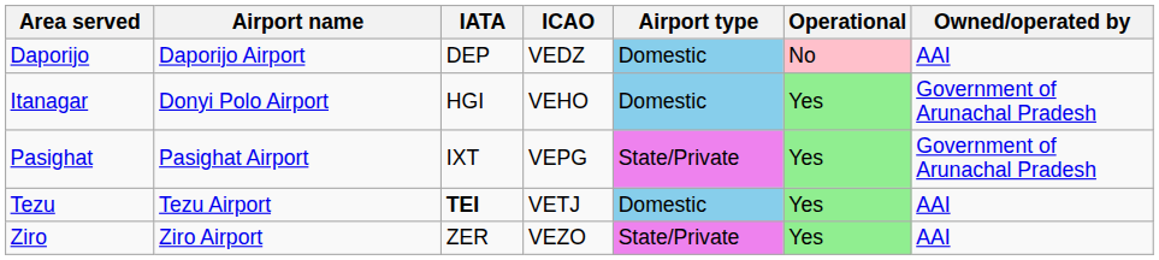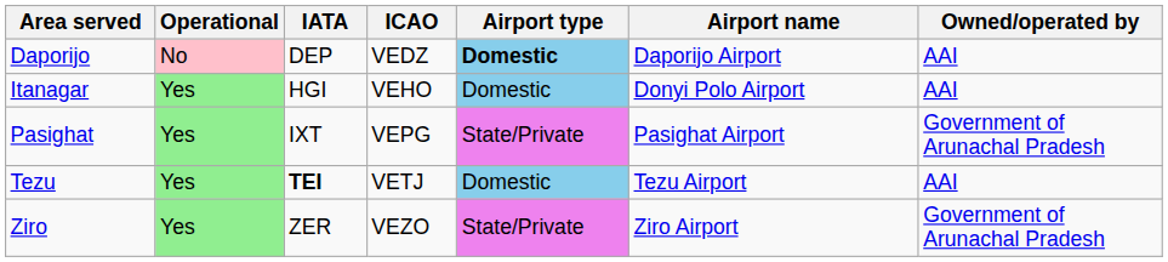 <table class="sortable wikitable"style="text-align:left;"style="font-size: 85%">
 <tr>
 <th style="width:10em;">Area served</th>
-<th style="width:25em;">Airport name</th>
+<th style="width:5em;">Operational</th>
 <th style="width:5em;">IATA</th>
 <th style="width:5em;">ICAO</th>
 <th style="width:10em;">Airport type</th>
-<th style="width:5em;">Operational</th>
+<th style="width:25em;">Airport name</th>
 <th style="width:15em;">Owned/operated by</th>
 </tr>
 <tr>
 <td><a href='#'>Daporijo</a></td>
-<td><a href='#'>Daporijo Airport</a></td>
+<td style="background:pink;">No</td>
 <td>DEP</td>
 <td>VEDZ</td>
-<td style="background:skyblue;">Domestic</td>
-<td style="background:pink;">No</td>
+<td style="background:skyblue;"><strong>Domestic</strong></td>
+<td><a href='#'>Daporijo Airport</a></td>
 <td><a href='#'>AAI</a></td>
 </tr>
 <tr>
 <td><a href='#'>Itanagar</a></td>
-<td><a href='#'>Donyi Polo Airport</a></td>
+<td style="background:lightgreen;">Yes</td>
 <td>HGI</td>
 <td>VEHO</td>
 <td style="background:skyblue;">Domestic</td>
-<td style="background:lightgreen;">Yes</td>
-<td><a href='#'>Government of Arunachal Pradesh</a></td>
+<td><a href='#'>Donyi Polo Airport</a></td>
+<td><a href='#'>AAI</a></td>
 </tr>
 <tr>
 <td><a href='#'>Pasighat</a></td>
-<td><a href='#'>Pasighat Airport</a></td>
+<td style="background:lightgreen;">Yes</td>
 <td>IXT</td>
 <td>VEPG</td>
 <td style="background:violet;">State/Private</td>
-<td style="background:lightgreen;">Yes</td>
+<td><a href='#'>Pasighat Airport</a></td>
 <td><a href='#'>Government of Arunachal Pradesh</a></td>
 </tr>
 <tr>
 <td><a href='#'>Tezu</a></td>
-<td><a href='#'>Tezu Airport</a></td>
+<td style="background:lightgreen;">Yes</td>
 <td><strong>TEI</strong></td>
 <td>VETJ</td>
 <td style="background:skyblue;">Domestic</td>
-<td style="background:lightgreen;">Yes</td>
+<td><a href='#'>Tezu Airport</a></td>
 <td><a href='#'>AAI</a></td>
 </tr>
 <tr>
 <td><a href='#'>Ziro</a></td>
-<td><a href='#'>Ziro Airport</a></td>
+<td style="background:lightgreen;">Yes</td>
 <td>ZER</td>
 <td>VEZO</td>
 <td style="background:violet;">State/Private</td>
-<td style="background:lightgreen;">Yes</td>
-<td><a href='#'>AAI</a></td>
+<td><a href='#'>Ziro Airport</a></td>
+<td><a href='#'>Government of Arunachal Pradesh</a></td>
 </tr>
 </table>
